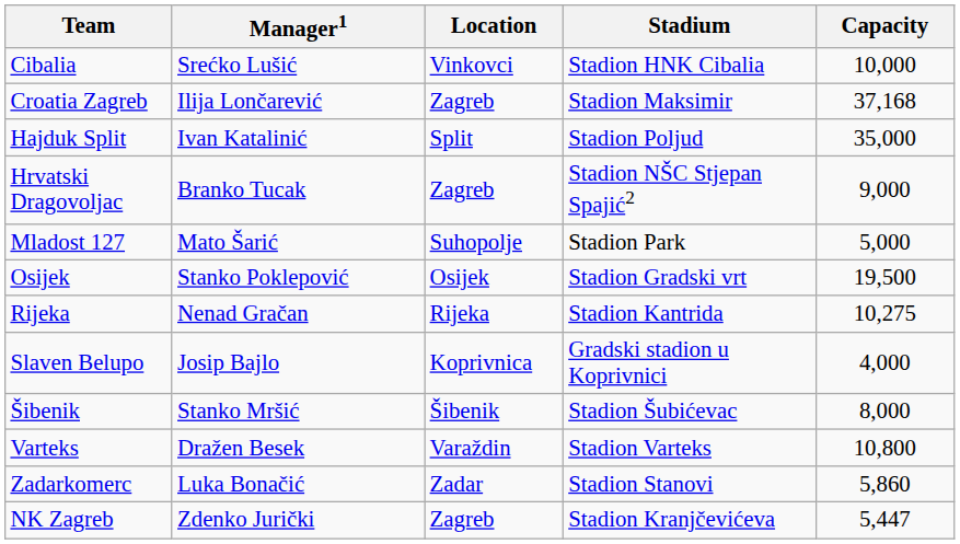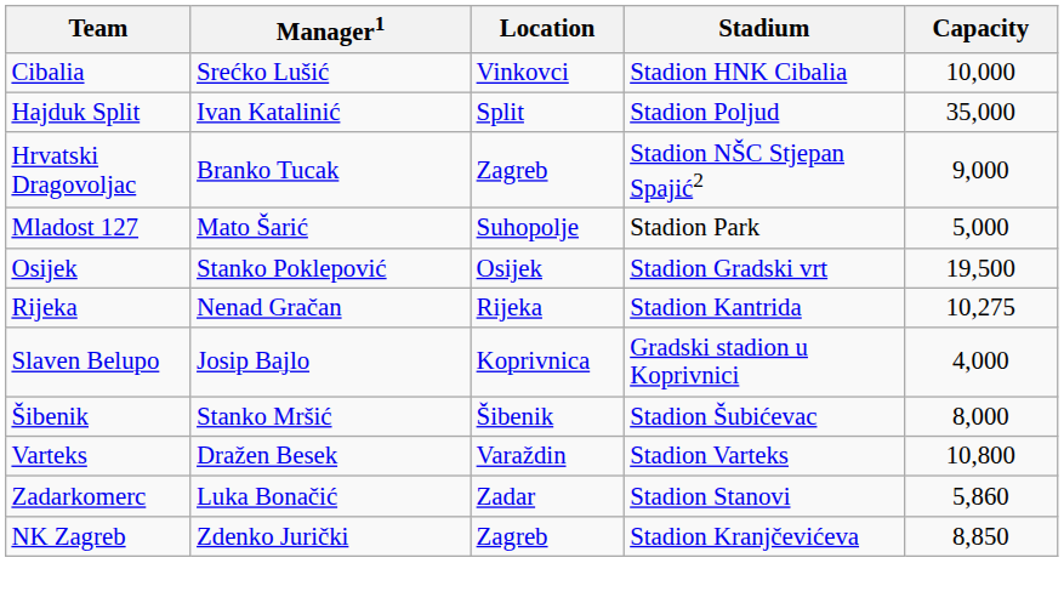 <table class="wikitable sortable">
 <tr>
 <th width="110">Team</th>
 <th width="170">Manager<sup>1</sup></th>
 <th width="90">Location</th>
 <th width="170">Stadium</th>
 <th width="90">Capacity</th>
 </tr>
 <tr>
 <td><a href='#'>Cibalia</a></td>
 <td> <a href='#'>Srećko Lušić</a></td>
 <td><a href='#'>Vinkovci</a></td>
 <td><a href='#'>Stadion HNK Cibalia</a></td>
 <td align=center>10,000</td>
-</tr>
-<tr>
-<td><a href='#'>Croatia Zagreb</a></td>
-<td> <a href='#'>Ilija Lončarević</a></td>
-<td><a href='#'>Zagreb</a></td>
-<td><a href='#'>Stadion Maksimir</a></td>
-<td align=center>37,168</td>
 </tr>
 <tr>
 <td><a href='#'>Hajduk Split</a></td>
 <td> <a href='#'>Ivan Katalinić</a></td>
 <td><a href='#'>Split</a></td>
 <td><a href='#'>Stadion Poljud</a></td>
 <td align=center>35,000</td>
 </tr>
 <tr>
 <td><a href='#'>Hrvatski Dragovoljac</a></td>
 <td> <a href='#'>Branko Tucak</a></td>
 <td><a href='#'>Zagreb</a></td>
 <td><a href='#'>Stadion NŠC Stjepan Spajić</a><sup>2</sup></td>
 <td align=center>9,000</td>
 </tr>
 <tr>
 <td><a href='#'>Mladost 127</a></td>
 <td> <a href='#'>Mato Šarić</a></td>
 <td><a href='#'>Suhopolje</a></td>
 <td>Stadion Park</td>
 <td align=center>5,000</td>
 </tr>
 <tr>
 <td><a href='#'>Osijek</a></td>
 <td> <a href='#'>Stanko Poklepović</a></td>
 <td><a href='#'>Osijek</a></td>
 <td><a href='#'>Stadion Gradski vrt</a></td>
 <td align=center>19,500</td>
 </tr>
 <tr>
 <td><a href='#'>Rijeka</a></td>
 <td> <a href='#'>Nenad Gračan</a></td>
 <td><a href='#'>Rijeka</a></td>
 <td><a href='#'>Stadion Kantrida</a></td>
 <td align=center>10,275</td>
 </tr>
 <tr>
 <td><a href='#'>Slaven Belupo</a></td>
 <td> <a href='#'>Josip Bajlo</a></td>
 <td><a href='#'>Koprivnica</a></td>
 <td><a href='#'>Gradski stadion u Koprivnici</a></td>
 <td align=center>4,000</td>
 </tr>
 <tr>
 <td><a href='#'>Šibenik</a></td>
 <td> <a href='#'>Stanko Mršić</a></td>
 <td><a href='#'>Šibenik</a></td>
 <td><a href='#'>Stadion Šubićevac</a></td>
 <td align=center>8,000</td>
 </tr>
 <tr>
 <td><a href='#'>Varteks</a></td>
 <td> <a href='#'>Dražen Besek</a></td>
 <td><a href='#'>Varaždin</a></td>
 <td><a href='#'>Stadion Varteks</a></td>
 <td align=center>10,800</td>
 </tr>
 <tr>
 <td><a href='#'>Zadarkomerc</a></td>
 <td> <a href='#'>Luka Bonačić</a></td>
 <td><a href='#'>Zadar</a></td>
 <td><a href='#'>Stadion Stanovi</a></td>
 <td align=center>5,860</td>
 </tr>
 <tr>
 <td><a href='#'>NK Zagreb</a></td>
 <td> <a href='#'>Zdenko Jurički</a></td>
 <td><a href='#'>Zagreb</a></td>
 <td><a href='#'>Stadion Kranjčevićeva</a></td>
-<td align=center>5,447</td>
+<td align=center>8,850</td>
 </tr>
 </table>
